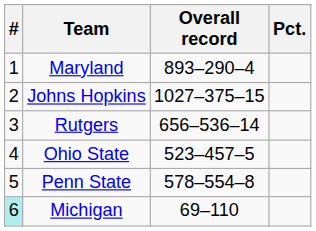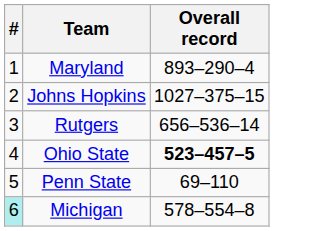 <table class="wikitable sortable" style="text-align: center;">
 <tr>
 <th scope="col">#</th>
 <th scope="col">Team</th>
 <th scope="col">Overall<br>record</th>
-<th scope="col">Pct.</th>
 </tr>
 <tr>
 <td>1</td>
 <td><a href='#'>Maryland</a></td>
 <td>893–290–4</td>
-<td></td>
 </tr>
 <tr>
 <td>2</td>
 <td><a href='#'>Johns Hopkins</a></td>
 <td>1027–375–15</td>
-<td></td>
 </tr>
 <tr>
 <td>3</td>
 <td><a href='#'>Rutgers</a></td>
 <td>656–536–14</td>
-<td></td>
 </tr>
 <tr>
 <td>4</td>
 <td><a href='#'>Ohio State</a></td>
-<td>523–457–5</td>
-<td></td>
+<td><strong>523–457–5</strong></td>
 </tr>
 <tr>
 <td>5</td>
 <td><a href='#'>Penn State</a></td>
-<td>578–554–8</td>
-<td></td>
+<td>69–110</td>
 </tr>
 <tr>
 <td style="background: paleturquoise;">6</td>
 <td><a href='#'>Michigan</a></td>
-<td>69–110</td>
-<td></td>
+<td>578–554–8</td>
 </tr>
 </table>
